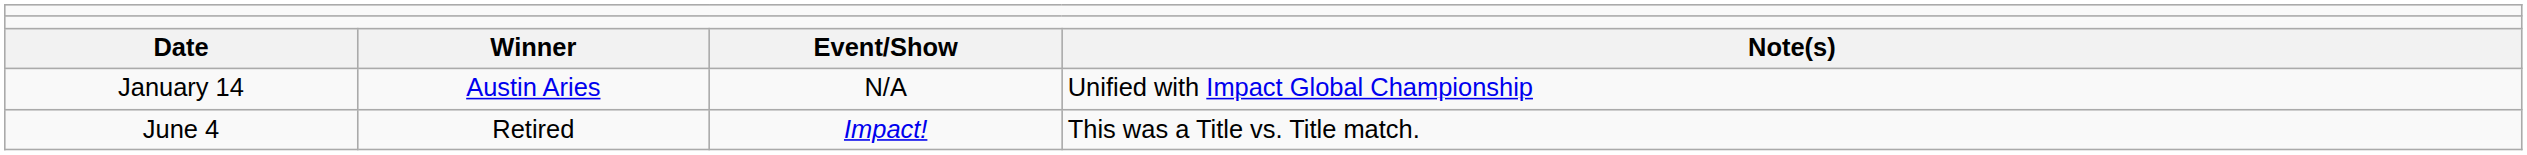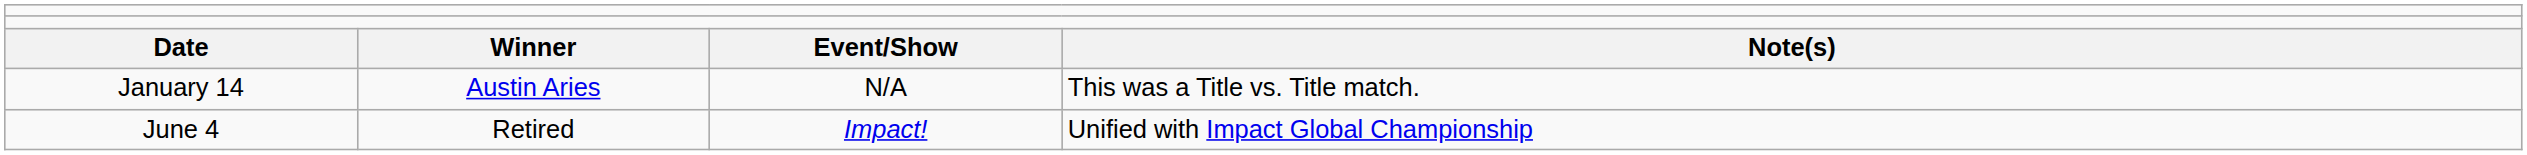 <table class="wikitable" style="text-align:center; width:100%;">
 <tr>
 <td colspan="5"></td>
 </tr>
 <tr>
 <td colspan="5"><strong></strong></td>
 </tr>
 <tr>
 <th width=14%>Date</th>
 <th width=14%>Winner</th>
 <th width=14%>Event/Show</th>
 <th width=58%>Note(s)</th>
 </tr>
 <tr>
 <td>January 14<br></td>
 <td><a href='#'>Austin Aries</a></td>
 <td>N/A</td>
-<td align=left>Unified with <a href='#'>Impact Global Championship</a></td>
+<td align=left>This was a Title vs. Title match.</td>
 </tr>
 <tr>
 <td>June 4</td>
 <td>Retired</td>
 <td><em><a href='#'>Impact!</a></em></td>
-<td align=left>This was a Title vs. Title match.</td>
+<td align=left>Unified with <a href='#'>Impact Global Championship</a></td>
 </tr>
 </table>
